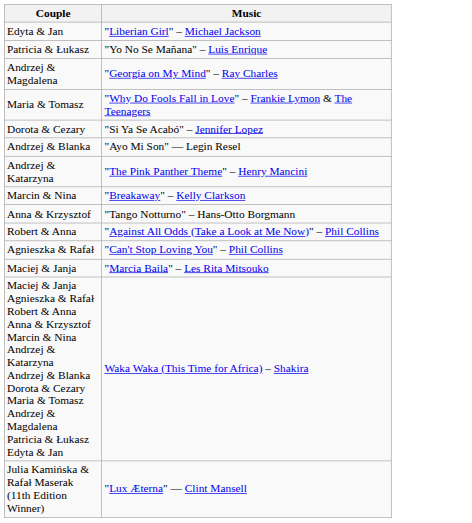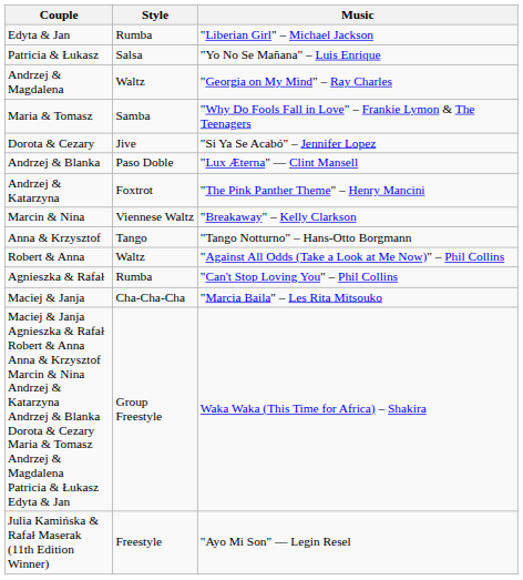 <table class="wikitable">
 <tr>
 <th width="130">Couple</th>
+<th width="100">Style</th>
 <th width="400">Music</th>
 </tr>
 <tr>
 <td>Edyta & Jan</td>
+<td>Rumba</td>
 <td>"<a href='#'>Liberian Girl</a>" – <a href='#'>Michael Jackson</a></td>
 </tr>
 <tr>
 <td>Patricia & Łukasz</td>
+<td>Salsa</td>
 <td>"Yo No Se Mañana" – <a href='#'>Luis Enrique</a></td>
 </tr>
 <tr>
 <td>Andrzej & Magdalena</td>
+<td>Waltz</td>
 <td>"<a href='#'>Georgia on My Mind</a>" – <a href='#'>Ray Charles</a></td>
 </tr>
 <tr>
 <td>Maria & Tomasz</td>
+<td>Samba</td>
 <td>"<a href='#'>Why Do Fools Fall in Love</a>" – <a href='#'>Frankie Lymon</a> & <a href='#'>The Teenagers</a></td>
 </tr>
 <tr>
 <td>Dorota & Cezary</td>
+<td>Jive</td>
 <td>"Si Ya Se Acabó" – <a href='#'>Jennifer Lopez</a></td>
 </tr>
 <tr>
 <td>Andrzej & Blanka</td>
-<td>"Ayo Mi Son" — Legin Resel</td>
+<td>Paso Doble</td>
+<td>"<a href='#'>Lux Æterna</a>" — <a href='#'>Clint Mansell</a></td>
 </tr>
 <tr>
 <td>Andrzej & Katarzyna</td>
+<td>Foxtrot</td>
 <td>"<a href='#'>The Pink Panther Theme</a>" – <a href='#'>Henry Mancini</a></td>
 </tr>
 <tr>
 <td>Marcin & Nina</td>
+<td>Viennese Waltz</td>
 <td>"<a href='#'>Breakaway</a>" – <a href='#'>Kelly Clarkson</a></td>
 </tr>
 <tr>
 <td>Anna & Krzysztof</td>
+<td>Tango</td>
 <td>"Tango Notturno" – Hans-Otto Borgmann</td>
 </tr>
 <tr>
 <td>Robert & Anna</td>
+<td>Waltz</td>
 <td>"<a href='#'>Against All Odds (Take a Look at Me Now)</a>" – <a href='#'>Phil Collins</a></td>
 </tr>
 <tr>
 <td>Agnieszka & Rafał</td>
+<td>Rumba</td>
 <td>"<a href='#'>Can't Stop Loving You</a>" – <a href='#'>Phil Collins</a></td>
 </tr>
 <tr>
 <td>Maciej & Janja</td>
+<td>Cha-Cha-Cha</td>
 <td>"<a href='#'>Marcia Baila</a>" – <a href='#'>Les Rita Mitsouko</a></td>
 </tr>
 <tr>
 <td>Maciej & Janja <br> Agnieszka & Rafał <br> Robert & Anna <br> Anna & Krzysztof <br> Marcin & Nina <br> Andrzej & Katarzyna <br> Andrzej & Blanka <br> Dorota & Cezary <br> Maria & Tomasz <br> Andrzej & Magdalena <br> Patricia & Łukasz <br> Edyta & Jan</td>
+<td>Group Freestyle</td>
 <td><a href='#'>Waka Waka (This Time for Africa)</a> – <a href='#'>Shakira</a></td>
 </tr>
 <tr>
 <td>Julia Kamińska & Rafał Maserak (11th Edition Winner)</td>
-<td>"<a href='#'>Lux Æterna</a>" — <a href='#'>Clint Mansell</a></td>
+<td>Freestyle</td>
+<td>"Ayo Mi Son" — Legin Resel</td>
 </tr>
 </table>
